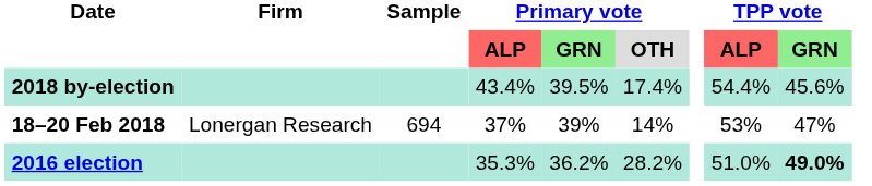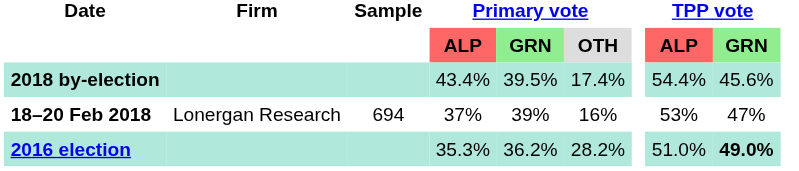 <table class="toccolours" cellpadding="5" cellspacing="0" style="float:left; margin-right:.5em; margin-top:.4em; font-size:90%;">
 <tr>
 <td></td>
 </tr>
 <tr>
 <th style="background:#; text-align:center;">Date</th>
 <th style="background:#; text-align:center;">Firm</th>
 <th style="background:#; text-align:center;">Sample</th>
 <th colspan="3" style="background:#; text-align:center;"><a href='#'>Primary vote</a></th>
 <th style="background:#; text-align:center;"></th>
 <th colspan="2" style="background:#; text-align:center;"><a href='#'>TPP vote</a></th>
 </tr>
 <tr>
 <th style="background:#; text-align:center;"></th>
 <th style="background:#; text-align:center;"></th>
 <th style="background:#; text-align:center;"></th>
 <th style="background:#f66; text-align:center;">ALP</th>
 <th style="background:#90ee90;">GRN</th>
 <th style="background:#DDDDDD;;">OTH</th>
 <th style="background:#FFFFFF;;"></th>
 <th style="background:#f66; text-align:center;">ALP</th>
 <th style="background:#90ee90; text-align:center;">GRN</th>
 <th style="background:#FFFFFF; text-align:center;"></th>
 </tr>
 <tr>
 <th style="text-align:left; background:#b0e9db;"><strong>2018 by-election</strong></th>
 <td width="" style="text-align:center; background:#b0e9db;"></td>
 <td width="" style="text-align:center; background:#b0e9db;"></td>
 <td width="" style="text-align:center; background:#b0e9db;">43.4%</td>
 <td width="" style="text-align:center; background:#b0e9db;">39.5%</td>
 <td width="" style="text-align:center; background:#b0e9db;">17.4%</td>
 <td width="" style="text-align:center; background:#;"></td>
 <td width="" style="text-align:center; background:#b0e9db;">54.4%</td>
 <td width="" style="text-align:center; background:#b0e9db;">45.6%</td>
 </tr>
 <tr>
 <th style="text-align:left;" bgcolor="">18–20 Feb 2018</th>
 <td style="text-align:center;" bgcolor="">Lonergan Research</td>
 <td style="text-align:center;" bgcolor="">694</td>
 <td width="" style="text-align:center; background:#;">37%</td>
 <td width="" style="text-align:center; background:#;">39%</td>
-<td width="" style="text-align:center; background:#;">14%</td>
+<td width="" style="text-align:center; background:#;">16%</td>
 <td width="" style="text-align:center; background:#;"></td>
 <td width="" style="text-align:center; background:#;">53%</td>
 <td width="" style="text-align:center; background:#;">47%</td>
 </tr>
 <tr>
 <th style="text-align:left; background:#b0e9db;"><strong><a href='#'>2016 election</a></strong></th>
 <td width="" style="text-align:center; background:#b0e9db;"></td>
 <td width="" style="text-align:center; background:#b0e9db;"></td>
 <td width="" style="text-align:center; background:#b0e9db;">35.3%</td>
 <td width="" style="text-align:center; background:#b0e9db;">36.2%</td>
 <td width="" style="text-align:center; background:#b0e9db;">28.2%</td>
 <td width="" style="text-align:center; background:#;"></td>
 <td width="" style="text-align:center; background:#b0e9db;">51.0%</td>
 <td width="" style="text-align:center; background:#b0e9db;"><strong>49.0%</strong></td>
 </tr>
 </table>
